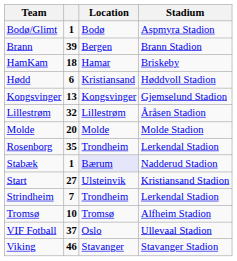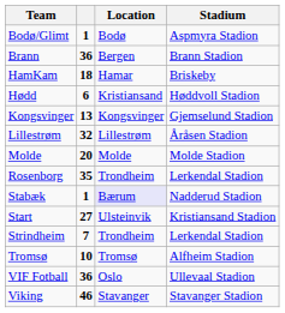 <table class="wikitable sortable" border="1">
 <tr>
 <th>Team</th>
 <th></th>
 <th>Location</th>
 <th>Stadium</th>
 </tr>
 <tr>
 <td><a href='#'>Bodø/Glimt</a></td>
 <td align="center"><strong>1</strong></td>
 <td><a href='#'>Bodø</a></td>
 <td><a href='#'>Aspmyra Stadion</a></td>
 </tr>
 <tr>
 <td><a href='#'>Brann</a></td>
-<td align="center"><strong>39</strong></td>
+<td align="center"><strong>36</strong></td>
 <td><a href='#'>Bergen</a></td>
 <td><a href='#'>Brann Stadion</a></td>
 </tr>
 <tr>
 <td><a href='#'>HamKam</a></td>
 <td align="center"><strong>18</strong></td>
 <td><a href='#'>Hamar</a></td>
 <td><a href='#'>Briskeby</a></td>
 </tr>
 <tr>
 <td><a href='#'>Hødd</a></td>
 <td align="center"><strong>6</strong></td>
 <td><a href='#'>Kristiansand</a></td>
 <td><a href='#'>Høddvoll Stadion</a></td>
 </tr>
 <tr>
 <td><a href='#'>Kongsvinger</a></td>
 <td align="center"><strong>13</strong></td>
 <td><a href='#'>Kongsvinger</a></td>
 <td><a href='#'>Gjemselund Stadion</a></td>
 </tr>
 <tr>
 <td><a href='#'>Lillestrøm</a></td>
 <td align="center"><strong>32</strong></td>
 <td><a href='#'>Lillestrøm</a></td>
 <td><a href='#'>Åråsen Stadion</a></td>
 </tr>
 <tr>
 <td><a href='#'>Molde</a></td>
 <td align="center"><strong>20</strong></td>
 <td><a href='#'>Molde</a></td>
 <td><a href='#'>Molde Stadion</a></td>
 </tr>
 <tr>
 <td><a href='#'>Rosenborg</a></td>
 <td align="center"><strong>35</strong></td>
 <td><a href='#'>Trondheim</a></td>
 <td><a href='#'>Lerkendal Stadion</a></td>
 </tr>
 <tr>
 <td><a href='#'>Stabæk</a></td>
 <td align="center"><strong>1</strong></td>
 <td style="background: lavender;"><a href='#'>Bærum</a></td>
 <td><a href='#'>Nadderud Stadion</a></td>
 </tr>
 <tr>
 <td><a href='#'>Start</a></td>
 <td align="center"><strong>27</strong></td>
 <td><a href='#'>Ulsteinvik</a></td>
 <td><a href='#'>Kristiansand Stadion</a></td>
 </tr>
 <tr>
 <td><a href='#'>Strindheim</a></td>
 <td align="center"><strong>7</strong></td>
 <td><a href='#'>Trondheim</a></td>
 <td><a href='#'>Lerkendal Stadion</a></td>
 </tr>
 <tr>
 <td><a href='#'>Tromsø</a></td>
 <td align="center"><strong>10</strong></td>
 <td><a href='#'>Tromsø</a></td>
 <td><a href='#'>Alfheim Stadion</a></td>
 </tr>
 <tr>
 <td><a href='#'>VIF Fotball</a></td>
-<td align="center"><strong>37</strong></td>
+<td align="center"><strong>36</strong></td>
 <td><a href='#'>Oslo</a></td>
 <td><a href='#'>Ullevaal Stadion</a></td>
 </tr>
 <tr>
 <td><a href='#'>Viking</a></td>
 <td align="center"><strong>46</strong></td>
 <td><a href='#'>Stavanger</a></td>
 <td><a href='#'>Stavanger Stadion</a></td>
 </tr>
 </table>
